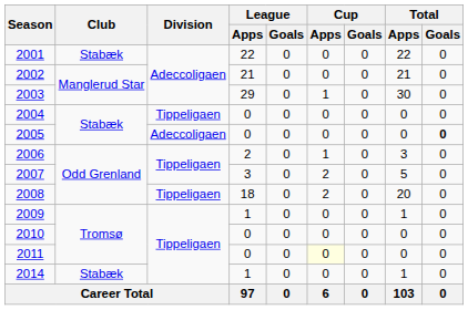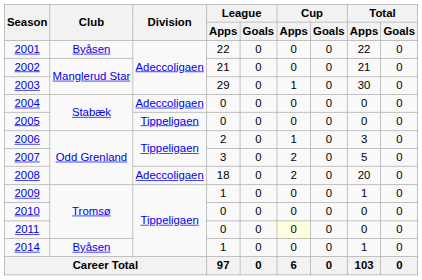 <table class="wikitable" style="text-align: center;">
 <tr>
 <th rowspan="2">Season</th>
 <th rowspan="2">Club</th>
 <th rowspan="2">Division</th>
 <th colspan="2">League</th>
 <th colspan="2">Cup</th>
 <th colspan="2">Total</th>
 </tr>
 <tr>
 <th>Apps</th>
 <th>Goals</th>
 <th>Apps</th>
 <th>Goals</th>
 <th>Apps</th>
 <th>Goals</th>
 </tr>
 <tr>
 <td><a href='#'>2001</a></td>
-<td rowspan="1" valign="center"><a href='#'>Stabæk</a></td>
+<td rowspan="1" valign="center"><a href='#'>Byåsen</a></td>
 <td rowspan="3" valign="center"><a href='#'>Adeccoligaen</a></td>
 <td>22</td>
 <td>0</td>
 <td>0</td>
 <td>0</td>
 <td>22</td>
 <td>0</td>
 </tr>
 <tr>
 <td><a href='#'>2002</a></td>
 <td rowspan="2" valign="center"><a href='#'>Manglerud Star</a></td>
 <td>21</td>
 <td>0</td>
 <td>0</td>
 <td>0</td>
 <td>21</td>
 <td>0</td>
 </tr>
 <tr>
 <td><a href='#'>2003</a></td>
 <td>29</td>
 <td>0</td>
 <td>1</td>
 <td>0</td>
 <td>30</td>
 <td>0</td>
 </tr>
 <tr>
 <td><a href='#'>2004</a></td>
 <td rowspan="2" valign="center"><a href='#'>Stabæk</a></td>
-<td><a href='#'>Tippeligaen</a></td>
+<td><a href='#'>Adeccoligaen</a></td>
 <td>0</td>
 <td>0</td>
 <td>0</td>
 <td>0</td>
 <td>0</td>
 <td>0</td>
 </tr>
 <tr>
 <td><a href='#'>2005</a></td>
-<td><a href='#'>Adeccoligaen</a></td>
+<td><a href='#'>Tippeligaen</a></td>
 <td>0</td>
 <td>0</td>
 <td>0</td>
 <td>0</td>
 <td>0</td>
-<td><strong>0</strong></td>
+<td>0</td>
 </tr>
 <tr>
 <td><a href='#'>2006</a></td>
 <td rowspan="3" valign="center"><a href='#'>Odd Grenland</a></td>
 <td rowspan="2" valign="center"><a href='#'>Tippeligaen</a></td>
 <td>2</td>
 <td>0</td>
 <td>1</td>
 <td>0</td>
 <td>3</td>
 <td>0</td>
 </tr>
 <tr>
 <td><a href='#'>2007</a></td>
 <td>3</td>
 <td>0</td>
 <td>2</td>
 <td>0</td>
 <td>5</td>
 <td>0</td>
 </tr>
 <tr>
 <td><a href='#'>2008</a></td>
-<td><a href='#'>Tippeligaen</a></td>
+<td><a href='#'>Adeccoligaen</a></td>
 <td>18</td>
 <td>0</td>
 <td>2</td>
 <td>0</td>
 <td>20</td>
 <td>0</td>
 </tr>
 <tr>
 <td><a href='#'>2009</a></td>
 <td rowspan="3" valign="center"><a href='#'>Tromsø</a></td>
 <td rowspan="4" valign="center"><a href='#'>Tippeligaen</a></td>
 <td>1</td>
 <td>0</td>
 <td>0</td>
 <td>0</td>
 <td>1</td>
 <td>0</td>
 </tr>
 <tr>
 <td><a href='#'>2010</a></td>
 <td>0</td>
 <td>0</td>
 <td>0</td>
 <td>0</td>
 <td>0</td>
 <td>0</td>
 </tr>
 <tr>
 <td><a href='#'>2011</a></td>
 <td>0</td>
 <td>0</td>
 <td style="background: lightyellow;">0</td>
 <td>0</td>
 <td>0</td>
 <td>0</td>
 </tr>
 <tr>
 <td><a href='#'>2014</a></td>
-<td rowspan="1" valign="center"><a href='#'>Stabæk</a></td>
+<td rowspan="1" valign="center"><a href='#'>Byåsen</a></td>
 <td>1</td>
 <td>0</td>
 <td>0</td>
 <td>0</td>
 <td>1</td>
 <td>0</td>
 </tr>
 <tr>
 <th colspan="3">Career Total</th>
 <th>97</th>
 <th>0</th>
 <th>6</th>
 <th>0</th>
 <th>103</th>
 <th>0</th>
 </tr>
 </table>
